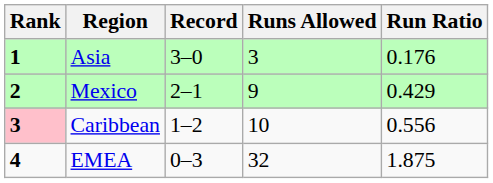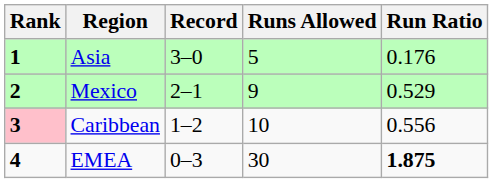 <table class="wikitable">
 <tr>
 <th>Rank</th>
 <th>Region</th>
 <th>Record</th>
 <th>Runs Allowed</th>
 <th>Run Ratio</th>
 </tr>
 <tr bgcolor=#bbffbb>
 <td><strong>1</strong></td>
 <td> <a href='#'>Asia</a></td>
 <td>3–0</td>
-<td>3</td>
+<td>5</td>
 <td>0.176</td>
 </tr>
 <tr bgcolor=#bbffbb>
 <td><strong>2</strong></td>
 <td> <a href='#'>Mexico</a></td>
 <td>2–1</td>
 <td>9</td>
-<td>0.429</td>
+<td>0.529</td>
 </tr>
 <tr>
 <td style="background: pink;"><strong>3</strong></td>
 <td> <a href='#'>Caribbean</a></td>
 <td>1–2</td>
 <td>10</td>
 <td>0.556</td>
 </tr>
 <tr>
 <td><strong>4</strong></td>
 <td> <a href='#'>EMEA</a></td>
 <td>0–3</td>
-<td>32</td>
-<td>1.875</td>
+<td>30</td>
+<td><strong>1.875</strong></td>
 </tr>
 </table>
